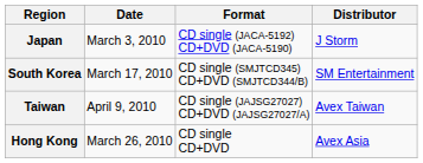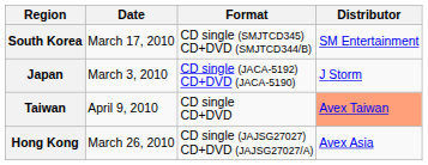 <table class="wikitable plainrowheaders">
 <tr>
 <th>Region</th>
 <th>Date</th>
 <th>Format</th>
 <th>Distributor</th>
 </tr>
 <tr>
+<th scope="row">South Korea</th>
+<td>March 17, 2010</td>
+<td>CD single <small>(SMJTCD345)</small><br>CD+DVD <small>(SMJTCD344/B)</small></td>
+<td><a href='#'>SM Entertainment</a></td>
+</tr>
+<tr>
 <th scope="row">Japan</th>
 <td>March 3, 2010</td>
 <td><a href='#'>CD single</a> <small>(JACA-5192)</small><br><a href='#'>CD+DVD</a> <small>(JACA-5190)</small></td>
 <td><a href='#'>J Storm</a></td>
 </tr>
 <tr>
-<th scope="row">South Korea</th>
-<td>March 17, 2010</td>
-<td>CD single <small>(SMJTCD345)</small><br>CD+DVD <small>(SMJTCD344/B)</small></td>
-<td><a href='#'>SM Entertainment</a></td>
-</tr>
-<tr>
 <th scope="row">Taiwan</th>
 <td>April 9, 2010</td>
-<td>CD single <small>(JAJSG27027)</small><br>CD+DVD <small>(JAJSG27027/A)</small></td>
-<td><a href='#'>Avex Taiwan</a></td>
+<td>CD single<br>CD+DVD</td>
+<td style="background: lightsalmon;"><a href='#'>Avex Taiwan</a></td>
 </tr>
 <tr>
 <th scope="row">Hong Kong</th>
 <td>March 26, 2010</td>
-<td>CD single<br>CD+DVD</td>
+<td>CD single <small>(JAJSG27027)</small><br>CD+DVD <small>(JAJSG27027/A)</small></td>
 <td><a href='#'>Avex Asia</a></td>
 </tr>
 </table>
